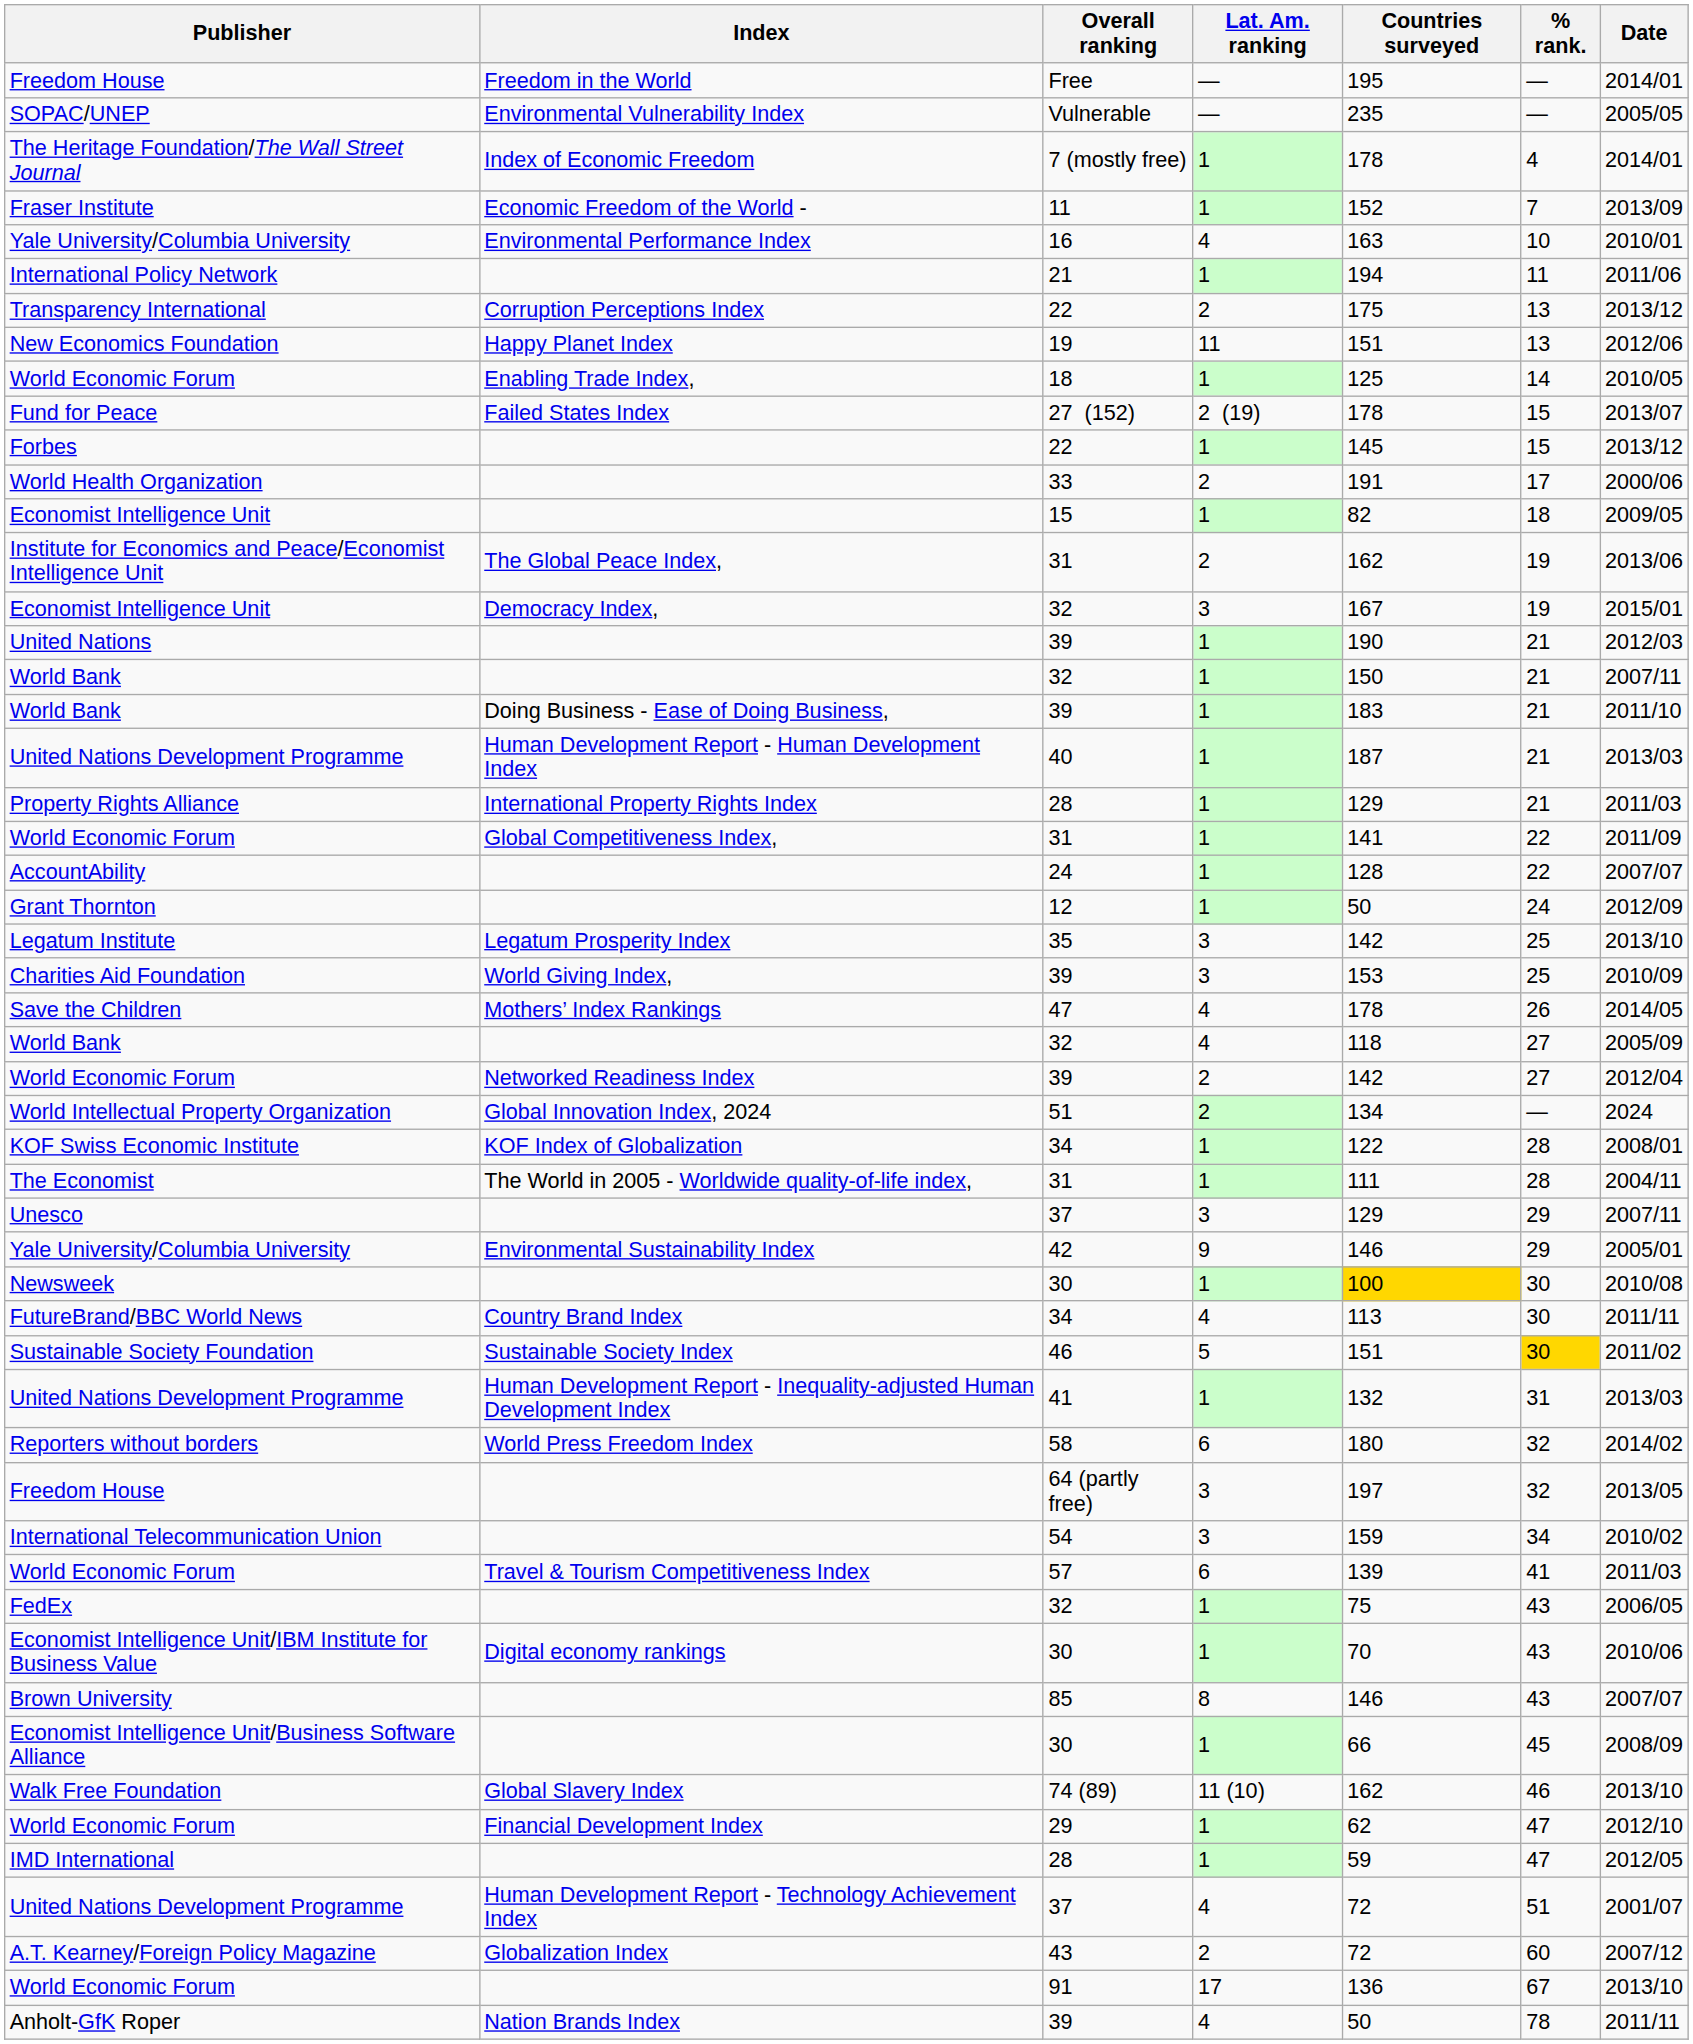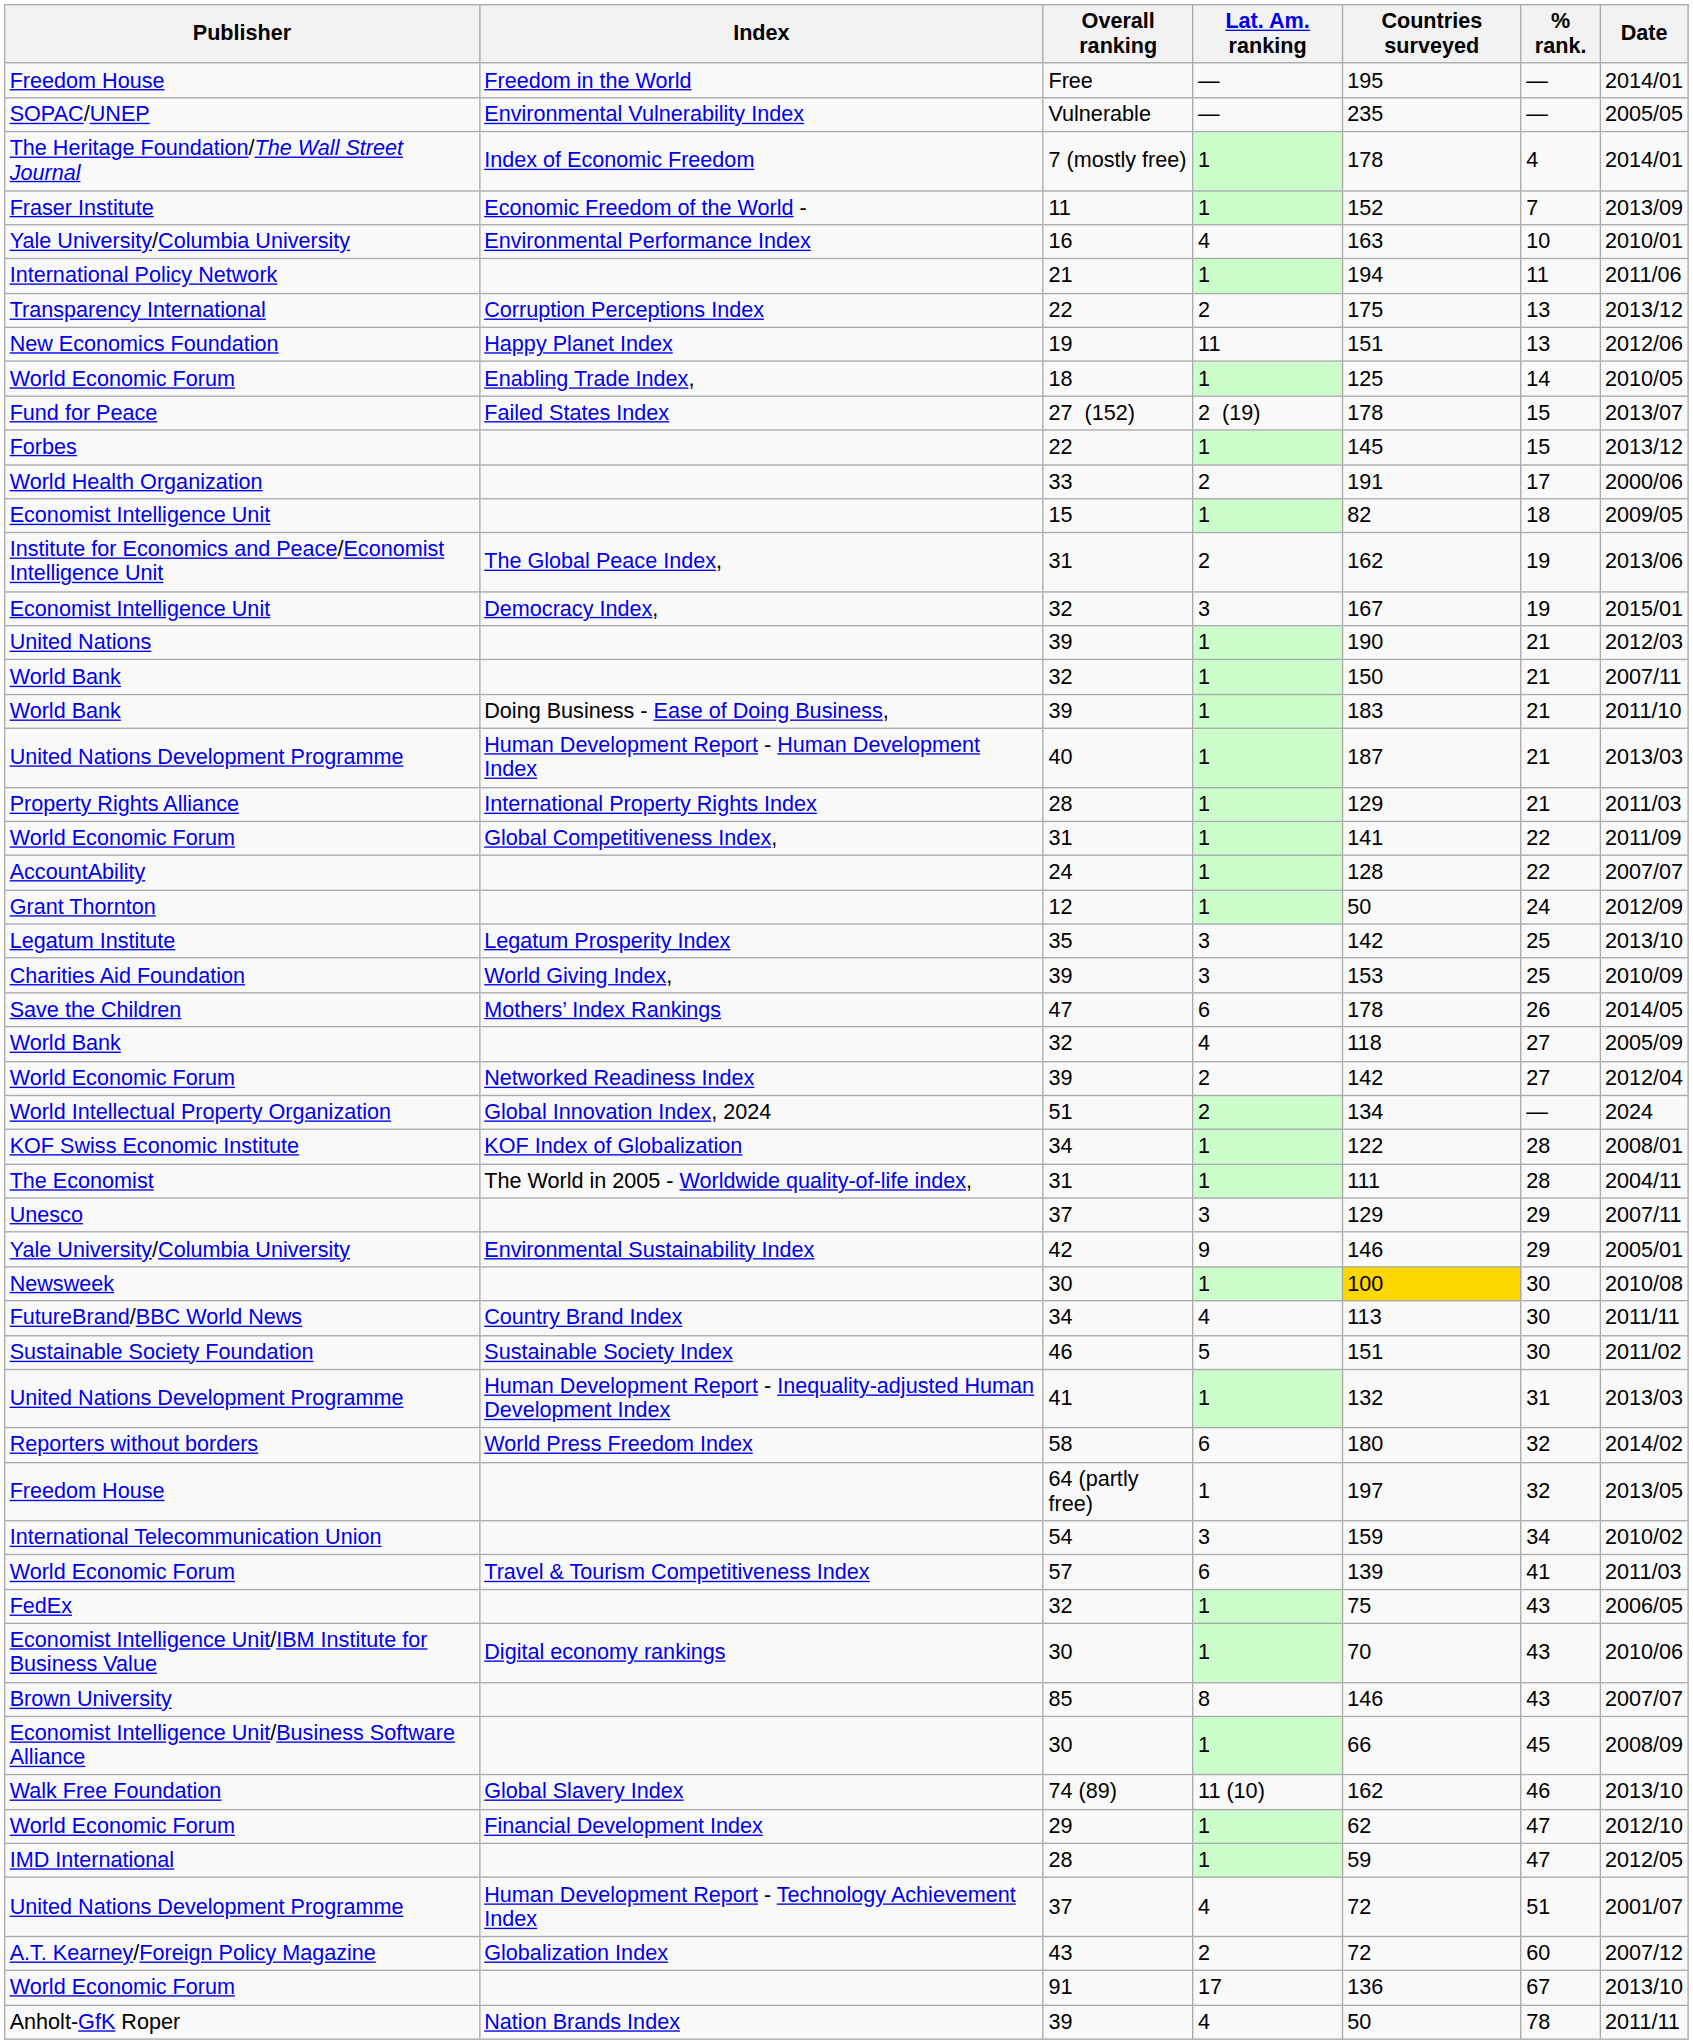 <table class="wikitable sortable">
 <tr>
 <th>Publisher</th>
 <th>Index</th>
 <th>Overall ranking</th>
 <th><a href='#'>Lat. Am.</a> ranking</th>
 <th>Countries surveyed</th>
 <th>% rank.</th>
 <th>Date</th>
 </tr>
 <tr>
 <td><a href='#'>Freedom House</a></td>
 <td><a href='#'>Freedom in the World</a> </td>
 <td>Free </td>
 <td>—</td>
 <td>195</td>
 <td>—</td>
 <td>2014/01</td>
 </tr>
 <tr>
 <td><a href='#'>SOPAC</a>/<a href='#'>UNEP</a></td>
 <td> <a href='#'>Environmental Vulnerability Index</a></td>
 <td>Vulnerable</td>
 <td>—</td>
 <td>235</td>
 <td>—</td>
 <td>2005/05</td>
 </tr>
 <tr>
 <td><a href='#'>The Heritage Foundation</a>/<em><a href='#'>The Wall Street Journal</a></em></td>
 <td> <a href='#'>Index of Economic Freedom</a></td>
 <td>7 (mostly free) </td>
 <td style="background:#CBFECB">1 </td>
 <td>178</td>
 <td>4 </td>
 <td>2014/01</td>
 </tr>
 <tr>
 <td><a href='#'>Fraser Institute</a></td>
 <td><a href='#'>Economic Freedom of the World</a> - </td>
 <td>11 </td>
 <td style="background:#CBFECB">1 </td>
 <td>152</td>
 <td>7 </td>
 <td>2013/09</td>
 </tr>
 <tr>
 <td><a href='#'>Yale University</a>/<a href='#'>Columbia University</a></td>
 <td><a href='#'>Environmental Performance Index</a> </td>
 <td>16 </td>
 <td>4 </td>
 <td>163</td>
 <td>10</td>
 <td>2010/01</td>
 </tr>
 <tr>
 <td><a href='#'>International Policy Network</a></td>
 <td></td>
 <td>21 </td>
 <td style="background:#CBFECB">1 </td>
 <td>194</td>
 <td>11</td>
 <td>2011/06</td>
 </tr>
 <tr>
 <td><a href='#'>Transparency International</a></td>
 <td> <a href='#'>Corruption Perceptions Index</a></td>
 <td>22 </td>
 <td>2 </td>
 <td>175</td>
 <td>13 </td>
 <td>2013/12</td>
 </tr>
 <tr>
 <td><a href='#'>New Economics Foundation</a></td>
 <td> <a href='#'>Happy Planet Index</a></td>
 <td>19</td>
 <td>11</td>
 <td>151</td>
 <td>13</td>
 <td>2012/06</td>
 </tr>
 <tr>
 <td><a href='#'>World Economic Forum</a></td>
 <td><a href='#'>Enabling Trade Index</a>, </td>
 <td>18 </td>
 <td style="background:#CBFECB">1</td>
 <td>125</td>
 <td>14</td>
 <td>2010/05</td>
 </tr>
 <tr>
 <td><a href='#'>Fund for Peace</a></td>
 <td><a href='#'>Failed States Index</a> </td>
 <td>27  (152)</td>
 <td>2  (19)</td>
 <td>178</td>
 <td>15 </td>
 <td>2013/07</td>
 </tr>
 <tr>
 <td><a href='#'>Forbes</a></td>
 <td></td>
 <td>22 </td>
 <td style="background:#CBFECB">1 </td>
 <td>145</td>
 <td>15 </td>
 <td>2013/12</td>
 </tr>
 <tr>
 <td><a href='#'>World Health Organization</a></td>
 <td></td>
 <td>33</td>
 <td>2</td>
 <td>191</td>
 <td>17</td>
 <td>2000/06</td>
 </tr>
 <tr>
 <td><a href='#'>Economist Intelligence Unit</a></td>
 <td></td>
 <td>15 </td>
 <td style="background:#CBFECB">1</td>
 <td>82</td>
 <td>18</td>
 <td>2009/05</td>
 </tr>
 <tr>
 <td><a href='#'>Institute for Economics and Peace</a>/<a href='#'>Economist Intelligence Unit</a></td>
 <td><a href='#'>The Global Peace Index</a>, </td>
 <td>31 </td>
 <td>2 </td>
 <td>162</td>
 <td>19 </td>
 <td>2013/06</td>
 </tr>
 <tr>
 <td><a href='#'>Economist Intelligence Unit</a></td>
 <td><a href='#'>Democracy Index</a>, </td>
 <td>32 </td>
 <td>3 </td>
 <td>167</td>
 <td>19 </td>
 <td>2015/01</td>
 </tr>
 <tr>
 <td><a href='#'>United Nations</a></td>
 <td> </td>
 <td>39 </td>
 <td style="background:#CBFECB">1 </td>
 <td>190</td>
 <td>21</td>
 <td>2012/03</td>
 </tr>
 <tr>
 <td><a href='#'>World Bank</a></td>
 <td></td>
 <td>32</td>
 <td style="background:#CBFECB">1</td>
 <td>150</td>
 <td>21</td>
 <td>2007/11</td>
 </tr>
 <tr>
 <td><a href='#'>World Bank</a></td>
 <td>Doing Business - <a href='#'>Ease of Doing Business</a>, </td>
 <td>39 </td>
 <td style="background:#CBFECB">1 </td>
 <td>183</td>
 <td>21 </td>
 <td>2011/10</td>
 </tr>
 <tr>
 <td><a href='#'>United Nations Development Programme</a></td>
 <td><a href='#'>Human Development Report</a> - <a href='#'>Human Development Index</a> </td>
 <td>40 </td>
 <td style="background:#CBFECB">1 </td>
 <td>187</td>
 <td>21 </td>
 <td>2013/03</td>
 </tr>
 <tr>
 <td><a href='#'>Property Rights Alliance</a></td>
 <td><a href='#'>International Property Rights Index</a> </td>
 <td>28 </td>
 <td style="background:#CBFECB">1 </td>
 <td>129</td>
 <td>21</td>
 <td>2011/03</td>
 </tr>
 <tr>
 <td><a href='#'>World Economic Forum</a></td>
 <td><a href='#'>Global Competitiveness Index</a>, </td>
 <td>31 </td>
 <td style="background:#CBFECB">1 </td>
 <td>141</td>
 <td>22</td>
 <td>2011/09</td>
 </tr>
 <tr>
 <td><a href='#'>AccountAbility</a></td>
 <td></td>
 <td>24</td>
 <td style="background:#CBFECB">1</td>
 <td>128</td>
 <td>22</td>
 <td>2007/07</td>
 </tr>
 <tr>
 <td><a href='#'>Grant Thornton</a></td>
 <td></td>
 <td>12</td>
 <td style="background:#CBFECB">1</td>
 <td>50</td>
 <td>24</td>
 <td>2012/09</td>
 </tr>
 <tr>
 <td><a href='#'>Legatum Institute</a></td>
 <td> <a href='#'>Legatum Prosperity Index</a></td>
 <td>35 </td>
 <td>3 </td>
 <td>142</td>
 <td>25 </td>
 <td>2013/10</td>
 </tr>
 <tr>
 <td><a href='#'>Charities Aid Foundation</a></td>
 <td><a href='#'>World Giving Index</a>, </td>
 <td>39</td>
 <td>3</td>
 <td>153</td>
 <td>25</td>
 <td>2010/09</td>
 </tr>
 <tr>
 <td><a href='#'>Save the Children</a></td>
 <td> <a href='#'>Mothers’ Index Rankings</a></td>
 <td>47 </td>
-<td>4 </td>
+<td>6 </td>
 <td>178 </td>
 <td>26 </td>
 <td>2014/05</td>
 </tr>
 <tr>
 <td><a href='#'>World Bank</a></td>
 <td></td>
 <td>32</td>
 <td>4</td>
 <td>118</td>
 <td>27</td>
 <td>2005/09</td>
 </tr>
 <tr>
 <td><a href='#'>World Economic Forum</a></td>
 <td> <a href='#'>Networked Readiness Index</a></td>
 <td>39 </td>
 <td>2 </td>
 <td>142</td>
 <td>27 </td>
 <td>2012/04</td>
 </tr>
 <tr>
 <td><a href='#'>World Intellectual Property Organization</a></td>
 <td><a href='#'>Global Innovation Index</a>, 2024</td>
 <td>51</td>
 <td style="background:#CBFECB">2</td>
 <td>134</td>
 <td>—</td>
 <td>2024</td>
 </tr>
 <tr>
 <td><a href='#'>KOF Swiss Economic Institute</a></td>
 <td><a href='#'>KOF Index of Globalization</a> </td>
 <td>34</td>
 <td style="background:#CBFECB">1</td>
 <td>122</td>
 <td>28</td>
 <td>2008/01</td>
 </tr>
 <tr>
 <td><a href='#'>The Economist</a></td>
 <td>The World in 2005 - <a href='#'>Worldwide quality-of-life index</a>, </td>
 <td>31</td>
 <td style="background:#CBFECB">1</td>
 <td>111</td>
 <td>28</td>
 <td>2004/11</td>
 </tr>
 <tr>
 <td><a href='#'>Unesco</a></td>
 <td></td>
 <td>37</td>
 <td>3</td>
 <td>129</td>
 <td>29</td>
 <td>2007/11</td>
 </tr>
 <tr>
 <td><a href='#'>Yale University</a>/<a href='#'>Columbia University</a></td>
 <td> <a href='#'>Environmental Sustainability Index</a></td>
 <td>42</td>
 <td>9</td>
 <td>146</td>
 <td>29</td>
 <td>2005/01</td>
 </tr>
 <tr>
 <td><a href='#'>Newsweek</a></td>
 <td> </td>
 <td>30</td>
 <td style="background:#CBFECB">1</td>
 <td style="background: gold;">100</td>
 <td>30</td>
 <td>2010/08</td>
 </tr>
 <tr>
 <td><a href='#'>FutureBrand</a>/<a href='#'>BBC World News</a></td>
 <td><a href='#'>Country Brand Index</a> </td>
 <td>34 </td>
 <td>4 </td>
 <td>113</td>
 <td>30 </td>
 <td>2011/11</td>
 </tr>
 <tr>
 <td><a href='#'>Sustainable Society Foundation</a></td>
 <td><a href='#'>Sustainable Society Index</a> </td>
 <td>46 </td>
 <td>5 </td>
 <td>151</td>
-<td style="background: gold;">30</td>
+<td>30</td>
 <td>2011/02</td>
 </tr>
 <tr>
 <td><a href='#'>United Nations Development Programme</a></td>
 <td><a href='#'>Human Development Report</a> - <a href='#'>Inequality-adjusted Human Development Index</a> </td>
 <td>41 </td>
 <td style="background:#CBFECB">1 </td>
 <td>132</td>
 <td>31 </td>
 <td>2013/03</td>
 </tr>
 <tr>
 <td><a href='#'>Reporters without borders</a></td>
 <td><a href='#'>World Press Freedom Index</a> </td>
 <td>58 </td>
 <td>6 </td>
 <td>180</td>
 <td>32 </td>
 <td>2014/02</td>
 </tr>
 <tr>
 <td><a href='#'>Freedom House</a></td>
 <td></td>
 <td>64 (partly free) </td>
-<td>3 </td>
+<td>1 </td>
 <td>197</td>
 <td>32 </td>
 <td>2013/05</td>
 </tr>
 <tr>
 <td><a href='#'>International Telecommunication Union</a></td>
 <td> </td>
 <td>54 </td>
 <td>3 </td>
 <td>159</td>
 <td>34</td>
 <td>2010/02</td>
 </tr>
 <tr>
 <td><a href='#'>World Economic Forum</a></td>
 <td><a href='#'>Travel & Tourism Competitiveness Index</a> </td>
 <td>57 </td>
 <td>6 </td>
 <td>139</td>
 <td>41</td>
 <td>2011/03</td>
 </tr>
 <tr>
 <td><a href='#'>FedEx</a></td>
 <td></td>
 <td>32</td>
 <td style="background:#CBFECB">1</td>
 <td>75</td>
 <td>43</td>
 <td>2006/05</td>
 </tr>
 <tr>
 <td><a href='#'>Economist Intelligence Unit</a>/<a href='#'>IBM Institute for Business Value</a></td>
 <td><a href='#'>Digital economy rankings</a> </td>
 <td>30 </td>
 <td style="background:#CBFECB">1 </td>
 <td>70</td>
 <td>43</td>
 <td>2010/06</td>
 </tr>
 <tr>
 <td><a href='#'>Brown University</a></td>
 <td></td>
 <td>85 </td>
 <td>8</td>
 <td>146</td>
 <td>43</td>
 <td>2007/07</td>
 </tr>
 <tr>
 <td><a href='#'>Economist Intelligence Unit</a>/<a href='#'>Business Software Alliance</a></td>
 <td></td>
 <td>30 </td>
 <td style="background:#CBFECB">1</td>
 <td>66</td>
 <td>45</td>
 <td>2008/09</td>
 </tr>
 <tr>
 <td><a href='#'>Walk Free Foundation</a></td>
 <td><a href='#'>Global Slavery Index</a> </td>
 <td>74 (89)</td>
 <td>11 (10)</td>
 <td>162</td>
 <td>46</td>
 <td>2013/10</td>
 </tr>
 <tr>
 <td><a href='#'>World Economic Forum</a></td>
 <td><a href='#'>Financial Development Index</a> </td>
 <td>29 </td>
 <td style="background:#CBFECB">1 </td>
 <td>62</td>
 <td>47 </td>
 <td>2012/10</td>
 </tr>
 <tr>
 <td><a href='#'>IMD International</a></td>
 <td></td>
 <td>28 </td>
 <td style="background:#CBFECB">1 </td>
 <td>59</td>
 <td>47</td>
 <td>2012/05</td>
 </tr>
 <tr>
 <td><a href='#'>United Nations Development Programme</a></td>
 <td><a href='#'>Human Development Report</a> - <a href='#'>Technology Achievement Index</a> </td>
 <td>37</td>
 <td>4</td>
 <td>72</td>
 <td>51</td>
 <td>2001/07</td>
 </tr>
 <tr>
 <td><a href='#'>A.T. Kearney</a>/<a href='#'>Foreign Policy Magazine</a></td>
 <td><a href='#'>Globalization Index</a> </td>
 <td>43 </td>
 <td>2</td>
 <td>72</td>
 <td>60</td>
 <td>2007/12</td>
 </tr>
 <tr>
 <td><a href='#'>World Economic Forum</a></td>
 <td></td>
 <td>91 </td>
 <td>17 </td>
 <td>136</td>
 <td>67 </td>
 <td>2013/10</td>
 </tr>
 <tr>
 <td>Anholt-<a href='#'>GfK</a> Roper</td>
 <td> <a href='#'>Nation Brands Index</a></td>
 <td>39 </td>
 <td>4</td>
 <td>50</td>
 <td>78</td>
 <td>2011/11</td>
 </tr>
 </table>
